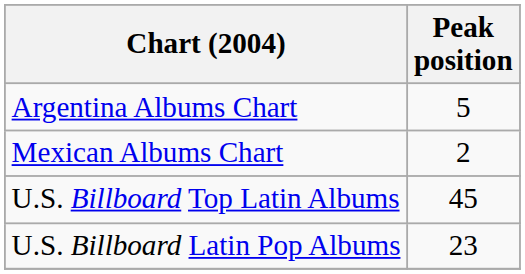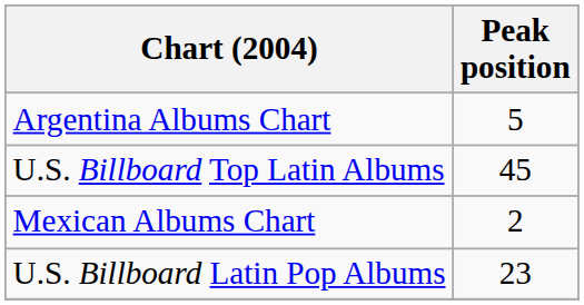 <table class="wikitable sortable">
 <tr>
 <th>Chart (2004)</th>
 <th>Peak<br>position</th>
 </tr>
 <tr>
 <td><a href='#'>Argentina Albums Chart</a></td>
 <td align="center">5</td>
 </tr>
 <tr>
+<td>U.S. <em><a href='#'>Billboard</a></em> <a href='#'>Top Latin Albums</a></td>
+<td align="center">45</td>
+</tr>
+<tr>
 <td><a href='#'>Mexican Albums Chart</a></td>
 <td align="center">2</td>
-</tr>
-<tr>
-<td>U.S. <em><a href='#'>Billboard</a></em> <a href='#'>Top Latin Albums</a></td>
-<td align="center">45</td>
 </tr>
 <tr>
 <td>U.S. <em>Billboard</em> <a href='#'>Latin Pop Albums</a></td>
 <td align="center">23</td>
 </tr>
 <tr>
 </tr>
 </table>
